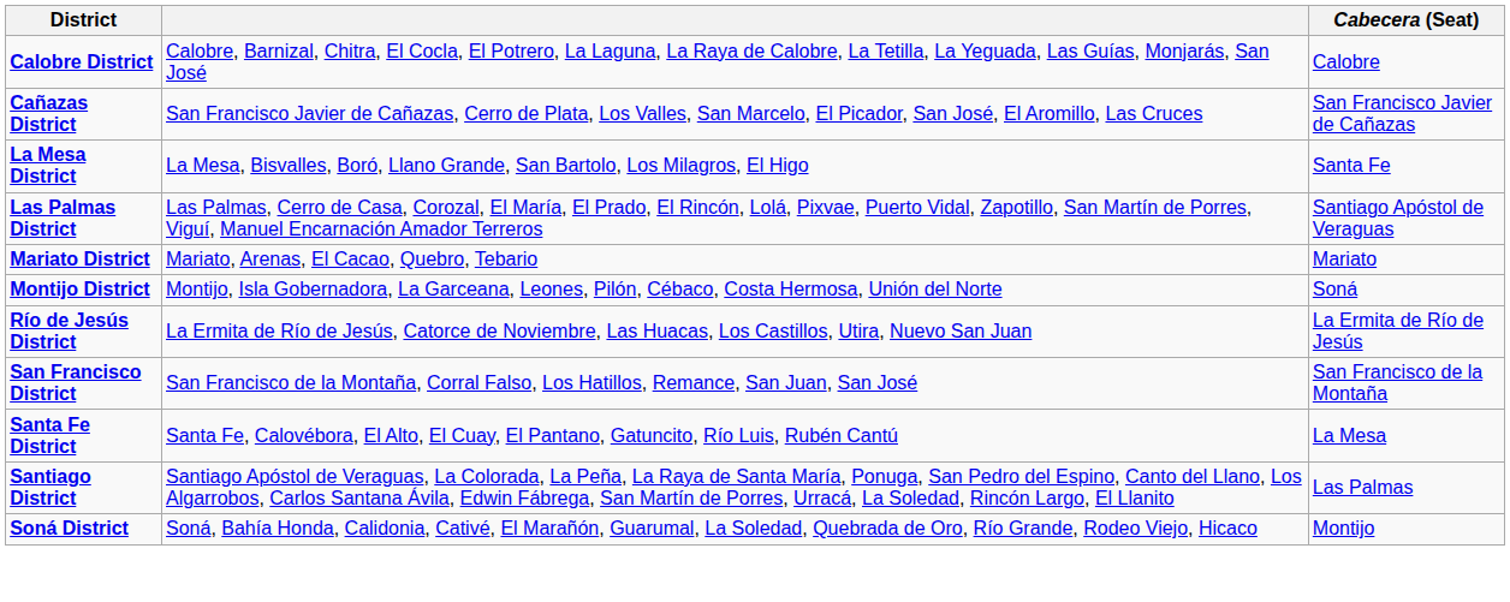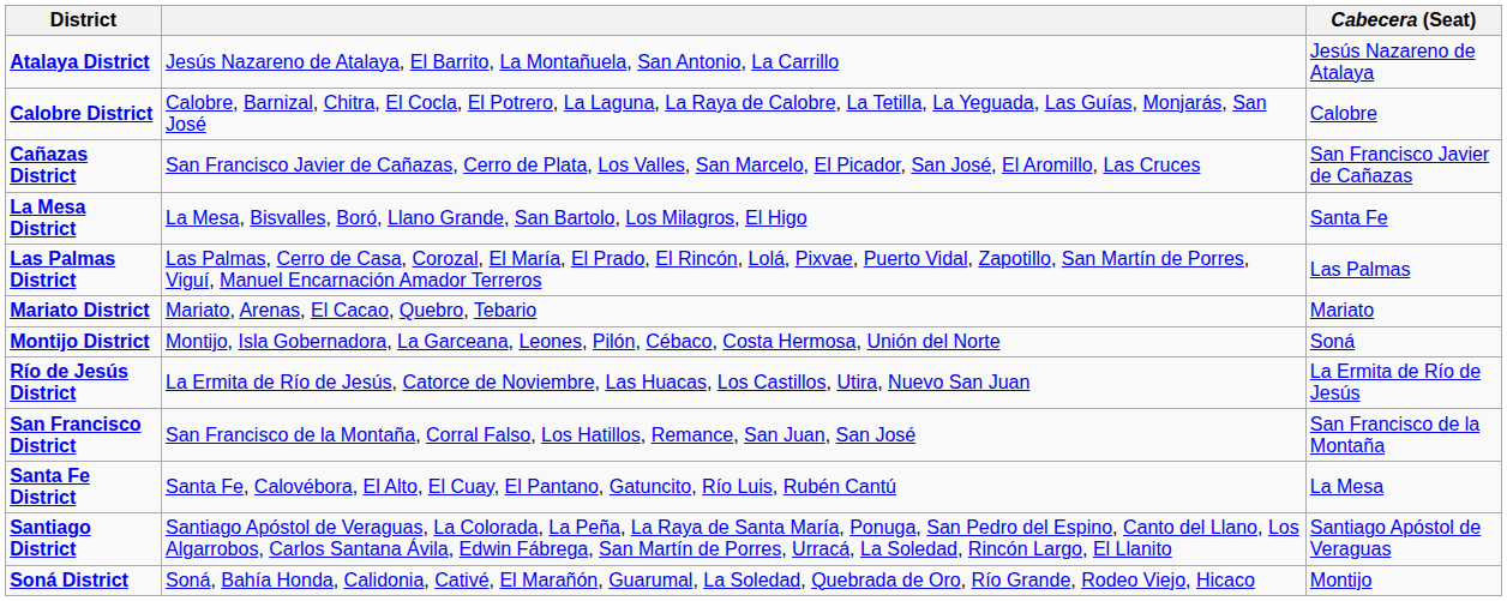 <table class="wikitable">
 <tr>
 <th>District</th>
 <th></th>
 <th><em>Cabecera</em> (Seat)</th>
+</tr>
+<tr>
+<td><strong><a href='#'>Atalaya District</a></strong></td>
+<td><a href='#'>Jesús Nazareno de Atalaya</a>, <a href='#'>El Barrito</a>, <a href='#'>La Montañuela</a>, <a href='#'>San Antonio</a>, <a href='#'>La Carrillo</a></td>
+<td><a href='#'>Jesús Nazareno de Atalaya</a></td>
 </tr>
 <tr>
 <td><strong><a href='#'>Calobre District</a></strong></td>
 <td><a href='#'>Calobre</a>, <a href='#'>Barnizal</a>, <a href='#'>Chitra</a>, <a href='#'>El Cocla</a>, <a href='#'>El Potrero</a>, <a href='#'>La Laguna</a>, <a href='#'>La Raya de Calobre</a>, <a href='#'>La Tetilla</a>, <a href='#'>La Yeguada</a>, <a href='#'>Las Guías</a>, <a href='#'>Monjarás</a>, <a href='#'>San José</a></td>
 <td><a href='#'>Calobre</a></td>
 </tr>
 <tr>
 <td><strong><a href='#'>Cañazas District</a></strong></td>
 <td><a href='#'>San Francisco Javier de Cañazas</a>, <a href='#'>Cerro de Plata</a>, <a href='#'>Los Valles</a>, <a href='#'>San Marcelo</a>, <a href='#'>El Picador</a>, <a href='#'>San José</a>, <a href='#'>El Aromillo</a>, <a href='#'>Las Cruces</a></td>
 <td><a href='#'>San Francisco Javier de Cañazas</a></td>
 </tr>
 <tr>
 <td><strong><a href='#'>La Mesa District</a></strong></td>
 <td><a href='#'>La Mesa</a>, <a href='#'>Bisvalles</a>, <a href='#'>Boró</a>, <a href='#'>Llano Grande</a>, <a href='#'>San Bartolo</a>, <a href='#'>Los Milagros</a>, <a href='#'>El Higo</a></td>
 <td><a href='#'>Santa Fe</a></td>
 </tr>
 <tr>
 <td><strong><a href='#'>Las Palmas District</a></strong></td>
 <td><a href='#'>Las Palmas</a>, <a href='#'>Cerro de Casa</a>, <a href='#'>Corozal</a>, <a href='#'>El María</a>, <a href='#'>El Prado</a>, <a href='#'>El Rincón</a>, <a href='#'>Lolá</a>, <a href='#'>Pixvae</a>, <a href='#'>Puerto Vidal</a>, <a href='#'>Zapotillo</a>, <a href='#'>San Martín de Porres</a>, <a href='#'>Viguí</a>, <a href='#'>Manuel Encarnación Amador Terreros</a></td>
-<td><a href='#'>Santiago Apóstol de Veraguas</a></td>
+<td><a href='#'>Las Palmas</a></td>
 </tr>
 <tr>
 <td><strong><a href='#'>Mariato District</a></strong></td>
 <td><a href='#'>Mariato</a>, <a href='#'>Arenas</a>, <a href='#'>El Cacao</a>, <a href='#'>Quebro</a>, <a href='#'>Tebario</a></td>
 <td><a href='#'>Mariato</a></td>
 </tr>
 <tr>
 <td><strong><a href='#'>Montijo District</a></strong></td>
 <td><a href='#'>Montijo</a>, <a href='#'>Isla Gobernadora</a>, <a href='#'>La Garceana</a>, <a href='#'>Leones</a>, <a href='#'>Pilón</a>, <a href='#'>Cébaco</a>, <a href='#'>Costa Hermosa</a>, <a href='#'>Unión del Norte</a></td>
 <td><a href='#'>Soná</a></td>
 </tr>
 <tr>
 <td><strong><a href='#'>Río de Jesús District</a></strong></td>
 <td><a href='#'>La Ermita de Río de Jesús</a>, <a href='#'>Catorce de Noviembre</a>, <a href='#'>Las Huacas</a>, <a href='#'>Los Castillos</a>, <a href='#'>Utira</a>, <a href='#'>Nuevo San Juan</a></td>
 <td><a href='#'>La Ermita de Río de Jesús</a></td>
 </tr>
 <tr>
 <td><strong><a href='#'>San Francisco District</a></strong></td>
 <td><a href='#'>San Francisco de la Montaña</a>, <a href='#'>Corral Falso</a>, <a href='#'>Los Hatillos</a>, <a href='#'>Remance</a>, <a href='#'>San Juan</a>, <a href='#'>San José</a></td>
 <td><a href='#'>San Francisco de la Montaña</a></td>
 </tr>
 <tr>
 <td><strong><a href='#'>Santa Fe District</a></strong></td>
 <td><a href='#'>Santa Fe</a>, <a href='#'>Calovébora</a>, <a href='#'>El Alto</a>, <a href='#'>El Cuay</a>, <a href='#'>El Pantano</a>, <a href='#'>Gatuncito</a>, <a href='#'>Río Luis</a>, <a href='#'>Rubén Cantú</a></td>
 <td><a href='#'>La Mesa</a></td>
 </tr>
 <tr>
 <td><strong><a href='#'>Santiago District</a></strong></td>
 <td><a href='#'>Santiago Apóstol de Veraguas</a>, <a href='#'>La Colorada</a>, <a href='#'>La Peña</a>, <a href='#'>La Raya de Santa María</a>, <a href='#'>Ponuga</a>, <a href='#'>San Pedro del Espino</a>, <a href='#'>Canto del Llano</a>, <a href='#'>Los Algarrobos</a>, <a href='#'>Carlos Santana Ávila</a>, <a href='#'>Edwin Fábrega</a>, <a href='#'>San Martín de Porres</a>, <a href='#'>Urracá</a>, <a href='#'>La Soledad</a>, <a href='#'>Rincón Largo</a>, <a href='#'>El Llanito</a></td>
-<td><a href='#'>Las Palmas</a></td>
+<td><a href='#'>Santiago Apóstol de Veraguas</a></td>
 </tr>
 <tr>
 <td><strong><a href='#'>Soná District</a></strong></td>
 <td><a href='#'>Soná</a>, <a href='#'>Bahía Honda</a>, <a href='#'>Calidonia</a>, <a href='#'>Cativé</a>, <a href='#'>El Marañón</a>, <a href='#'>Guarumal</a>, <a href='#'>La Soledad</a>, <a href='#'>Quebrada de Oro</a>, <a href='#'>Río Grande</a>, <a href='#'>Rodeo Viejo</a>, <a href='#'>Hicaco</a></td>
 <td><a href='#'>Montijo</a></td>
 </tr>
 </table>
